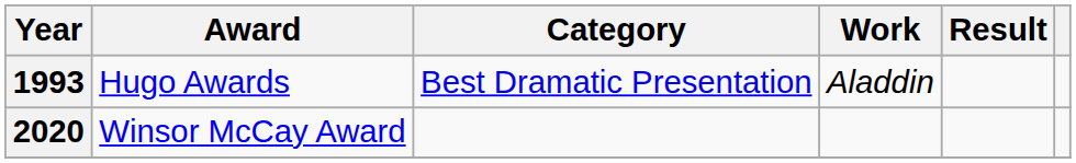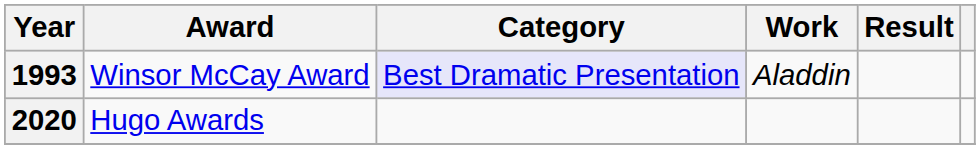 <table class="wikitable plainrowheaders">
 <tr>
 <th>Year</th>
 <th>Award</th>
 <th>Category</th>
 <th>Work</th>
 <th>Result</th>
 <th scope="col" class="unsortable"></th>
 </tr>
 <tr>
 <th scope="row">1993</th>
-<td><a href='#'>Hugo Awards</a></td>
-<td><a href='#'>Best Dramatic Presentation</a></td>
+<td><a href='#'>Winsor McCay Award</a></td>
+<td style="background: lavender;"><a href='#'>Best Dramatic Presentation</a></td>
 <td><em>Aladdin</em></td>
 <td></td>
 <td></td>
 </tr>
 <tr>
 <th scope="row">2020</th>
-<td><a href='#'>Winsor McCay Award</a></td>
+<td><a href='#'>Hugo Awards</a></td>
 <td></td>
 <td></td>
 <td></td>
 <td></td>
 </tr>
 <tr>
 </tr>
 </table>
